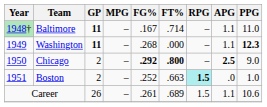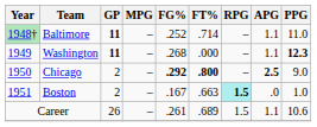 <table class="wikitable sortable" style="font-size:95%; text-align:right;">
 <tr>
 <th>Year</th>
 <th>Team</th>
 <th>GP</th>
 <th>MPG</th>
 <th>FG%</th>
 <th>FT%</th>
 <th>RPG</th>
 <th>APG</th>
 <th>PPG</th>
 </tr>
 <tr>
 <td style="text-align:left;background:#afe6ba;"><a href='#'>1948</a>†</td>
 <td style="text-align:left;"><a href='#'>Baltimore</a></td>
 <td><strong>11</strong></td>
 <td>–</td>
-<td>.167</td>
+<td>.252</td>
 <td>.714</td>
 <td>–</td>
 <td>1.1</td>
 <td>11.0</td>
 </tr>
 <tr>
 <td style="text-align:left;"><a href='#'>1949</a></td>
 <td style="text-align:left;"><a href='#'>Washington</a></td>
 <td><strong>11</strong></td>
 <td>–</td>
 <td>.268</td>
 <td>.000</td>
 <td>–</td>
 <td>1.1</td>
 <td><strong>12.3</strong></td>
 </tr>
 <tr>
 <td style="text-align:left;"><a href='#'>1950</a></td>
 <td style="text-align:left;"><a href='#'>Chicago</a></td>
 <td>2</td>
 <td>–</td>
 <td><strong>.292</strong></td>
 <td><strong>.800</strong></td>
 <td>–</td>
 <td><strong>2.5</strong></td>
 <td>9.0</td>
 </tr>
 <tr>
 <td style="text-align:left;"><a href='#'>1951</a></td>
 <td style="text-align:left;"><a href='#'>Boston</a></td>
 <td>2</td>
 <td>–</td>
-<td>.252</td>
+<td>.167</td>
 <td>.663</td>
 <td style="background: paleturquoise;"><strong>1.5</strong></td>
 <td>.0</td>
 <td>1.0</td>
 </tr>
 <tr>
 <td style="text-align:center;" colspan="2">Career</td>
 <td>26</td>
 <td>–</td>
 <td>.261</td>
 <td>.689</td>
 <td>1.5</td>
 <td>1.1</td>
 <td>10.6</td>
 </tr>
 <tr>
 </tr>
 </table>
